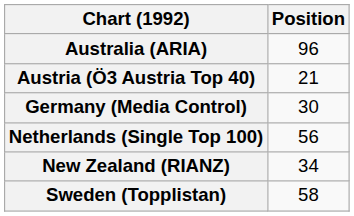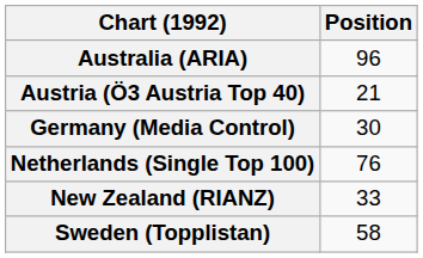 <table class="wikitable sortable plainrowheaders" style="text-align:center">
 <tr>
 <th scope="col">Chart (1992)</th>
 <th scope="col">Position</th>
 </tr>
 <tr>
 <th scope="row">Australia (ARIA)</th>
 <td>96</td>
 </tr>
 <tr>
 <th scope="row">Austria (Ö3 Austria Top 40)</th>
 <td>21</td>
 </tr>
 <tr>
 <th scope="row">Germany (Media Control)</th>
 <td>30</td>
 </tr>
 <tr>
 <th scope="row">Netherlands (Single Top 100)</th>
-<td>56</td>
+<td>76</td>
 </tr>
 <tr>
 <th scope="row">New Zealand (RIANZ)</th>
-<td>34</td>
+<td>33</td>
 </tr>
 <tr>
 <th scope="row">Sweden (Topplistan)</th>
 <td>58</td>
 </tr>
 </table>
